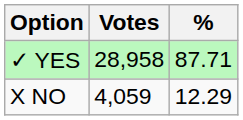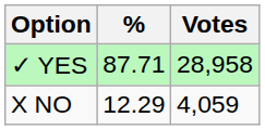 <table class="wikitable">
 <tr>
 <th>Option</th>
+<th>%</th>
 <th>Votes</th>
-<th>%</th>
 </tr>
 <tr>
 <td style=background:#bbf8be>✓ YES</td>
+<td style=background:#bbf8be>87.71</td>
 <td style=background:#bbf8be>28,958</td>
-<td style=background:#bbf8be>87.71</td>
 </tr>
 <tr>
 <td>X NO</td>
+<td>12.29</td>
 <td>4,059</td>
-<td>12.29</td>
 </tr>
 </table>
